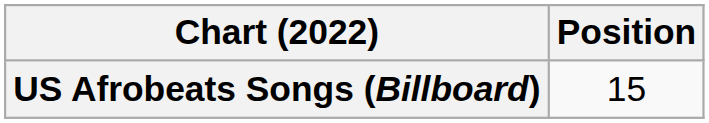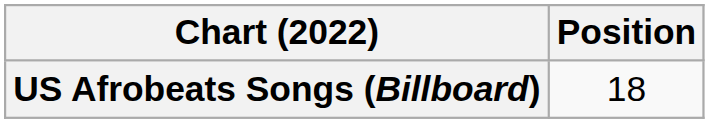 <table class="wikitable plainrowheaders" style="text-align:center">
 <tr>
 <th scope="col">Chart (2022)</th>
 <th scope="col">Position</th>
 </tr>
 <tr>
 <th scope="row">US Afrobeats Songs (<em>Billboard</em>)</th>
-<td>15</td>
+<td>18</td>
 </tr>
 </table>
